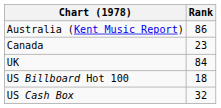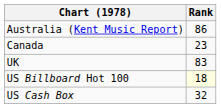 <table class="wikitable sortable">
 <tr>
 <th align="left">Chart (1978)</th>
 <th style="text-align:center;">Rank</th>
 </tr>
 <tr>
 <td align="left">Australia (<a href='#'>Kent Music Report</a>)</td>
 <td style="text-align:center;">86</td>
 </tr>
 <tr>
 <td>Canada</td>
 <td style="text-align:center;">23</td>
 </tr>
 <tr>
 <td>UK</td>
-<td style="text-align:center;">84</td>
+<td style="text-align:center;">83</td>
 </tr>
 <tr>
 <td>US <em>Billboard</em> Hot 100</td>
-<td style="text-align:center;">18</td>
+<td style="background: lightyellow; text-align:center;">18</td>
 </tr>
 <tr>
 <td>US <em>Cash Box</em></td>
 <td style="text-align:center;">32</td>
 </tr>
 </table>
